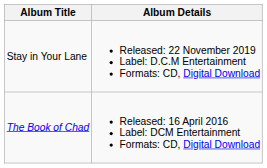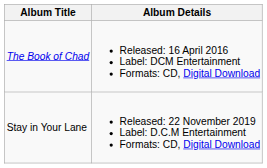 <table class="wikitable">
 <tr>
 <th>Album Title</th>
 <th>Album Details</th>
 </tr>
 <tr>
+<td><em><a href='#'>The Book of Chad</a></em></td>
+<td><br><ul><li>Released: 16 April 2016</li><li>Label: DCM Entertainment</li><li>Formats: CD, <a href='#'>Digital Download</a></li></ul></td>
+</tr>
+<tr>
 <td>Stay in Your Lane</td>
 <td><br><ul><li>Released: 22 November 2019</li><li>Label: D.C.M Entertainment</li><li>Formats: CD, <a href='#'>Digital Download</a></li></ul></td>
 </tr>
-<tr>
-<td><em><a href='#'>The Book of Chad</a></em></td>
-<td><br><ul><li>Released: 16 April 2016</li><li>Label: DCM Entertainment</li><li>Formats: CD, <a href='#'>Digital Download</a></li></ul></td>
-</tr>
 </table>
